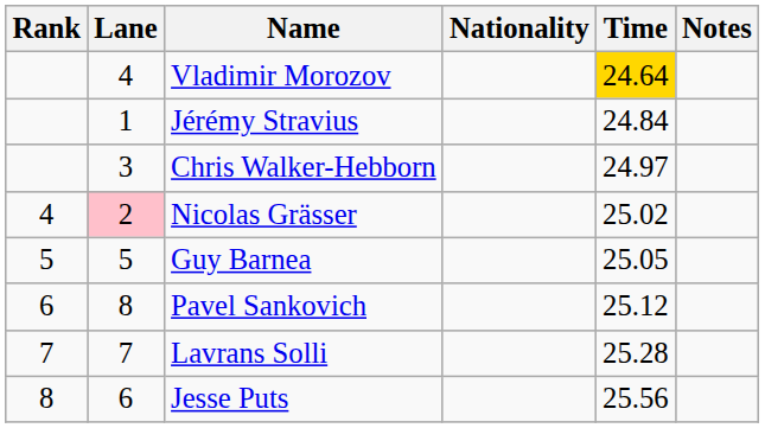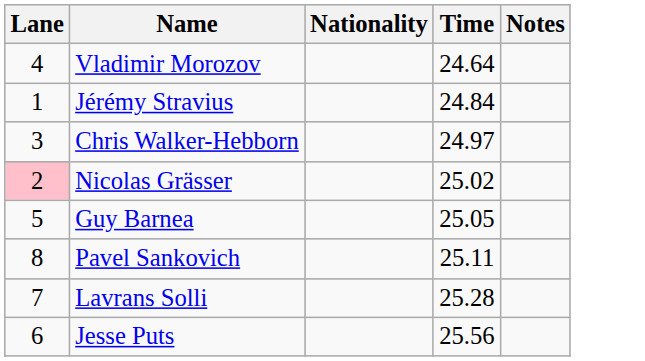 <table class="wikitable sortable" style="text-align:center">
 <tr>
-<th>Rank</th>
 <th>Lane</th>
 <th>Name</th>
 <th>Nationality</th>
 <th>Time</th>
 <th>Notes</th>
 </tr>
 <tr>
-<td></td>
 <td>4</td>
 <td align=left><a href='#'>Vladimir Morozov</a></td>
 <td align=left></td>
-<td style="background: gold;">24.64</td>
+<td>24.64</td>
 <td></td>
 </tr>
 <tr>
-<td></td>
 <td>1</td>
 <td align=left><a href='#'>Jérémy Stravius</a></td>
 <td align=left></td>
 <td>24.84</td>
 <td></td>
 </tr>
 <tr>
-<td></td>
 <td>3</td>
 <td align=left><a href='#'>Chris Walker-Hebborn</a></td>
 <td align=left></td>
 <td>24.97</td>
 <td></td>
 </tr>
 <tr>
-<td>4</td>
 <td style="background: pink;">2</td>
 <td align=left><a href='#'>Nicolas Grässer</a></td>
 <td align=left></td>
 <td>25.02</td>
 <td></td>
 </tr>
 <tr>
 <td>5</td>
-<td>5</td>
 <td align=left><a href='#'>Guy Barnea</a></td>
 <td align=left></td>
 <td>25.05</td>
 <td></td>
 </tr>
 <tr>
-<td>6</td>
 <td>8</td>
 <td align=left><a href='#'>Pavel Sankovich</a></td>
 <td align=left></td>
-<td>25.12</td>
+<td>25.11</td>
 <td></td>
 </tr>
 <tr>
-<td>7</td>
 <td>7</td>
 <td align=left><a href='#'>Lavrans Solli</a></td>
 <td align=left></td>
 <td>25.28</td>
 <td></td>
 </tr>
 <tr>
-<td>8</td>
 <td>6</td>
 <td align=left><a href='#'>Jesse Puts</a></td>
 <td align=left></td>
 <td>25.56</td>
 <td></td>
 </tr>
 </table>
